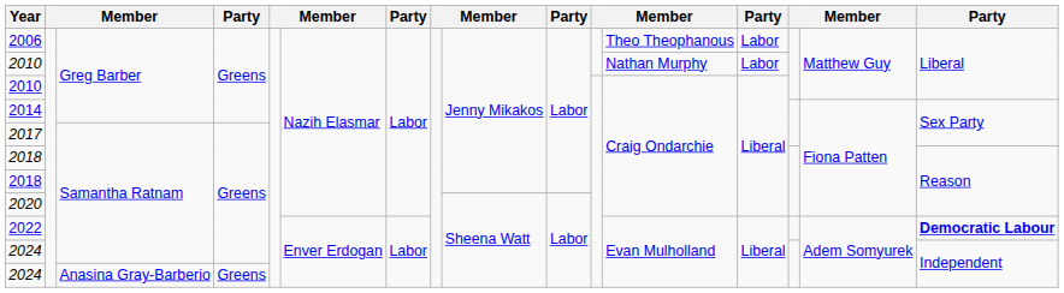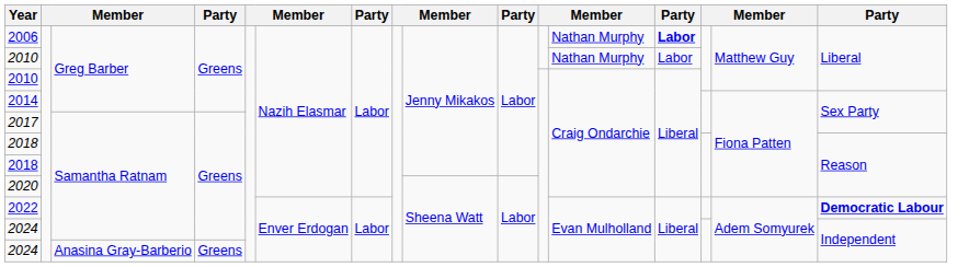 <table class=wikitable>
 <tr>
 <th>Year</th>
 <th colspan=2>Member</th>
 <th>Party</th>
 <th colspan=2>Member</th>
 <th>Party</th>
 <th colspan=2>Member</th>
 <th>Party</th>
 <th colspan=2>Member</th>
 <th>Party</th>
 <th colspan=2>Member</th>
 <th>Party</th>
 </tr>
 <tr>
 <td><a href='#'>2006</a></td>
 <td rowspan=11 > </td>
 <td rowspan=4><a href='#'>Greg Barber</a></td>
 <td rowspan=4><a href='#'>Greens</a></td>
 <td rowspan=11 > </td>
 <td rowspan=8><a href='#'>Nazih Elasmar</a></td>
 <td rowspan=8><a href='#'>Labor</a></td>
 <td rowspan=11 > </td>
 <td rowspan=7><a href='#'>Jenny Mikakos</a></td>
 <td rowspan=7><a href='#'>Labor</a></td>
 <td rowspan=2 > </td>
-<td><a href='#'>Theo Theophanous</a></td>
-<td><a href='#'>Labor</a></td>
+<td><a href='#'>Nathan Murphy</a></td>
+<td><strong><a href='#'>Labor</a></strong></td>
 <td rowspan=3 > </td>
 <td rowspan=3><a href='#'>Matthew Guy</a></td>
 <td rowspan=3><a href='#'>Liberal</a></td>
 </tr>
 <tr>
 <td><em>2010</em></td>
 <td><a href='#'>Nathan Murphy</a></td>
 <td><a href='#'>Labor</a></td>
 </tr>
 <tr>
 <td><a href='#'>2010</a></td>
 <td rowspan=9 > </td>
 <td rowspan=6><a href='#'>Craig Ondarchie</a></td>
 <td rowspan=6><a href='#'>Liberal</a></td>
 </tr>
 <tr>
 <td><a href='#'>2014</a></td>
 <td rowspan=2 > </td>
 <td rowspan=5><a href='#'>Fiona Patten</a></td>
 <td rowspan=2><a href='#'>Sex Party</a></td>
 </tr>
 <tr>
 <td><em>2017</em></td>
 <td rowspan=6><a href='#'>Samantha Ratnam</a></td>
 <td rowspan=6><a href='#'>Greens</a></td>
 </tr>
 <tr>
 <td><em>2018</em></td>
 <td rowspan=3 > </td>
 <td rowspan=3><a href='#'>Reason</a></td>
 </tr>
 <tr>
 <td><a href='#'>2018</a></td>
 </tr>
 <tr>
 <td><em>2020</em></td>
 <td rowspan=4><a href='#'>Sheena Watt</a></td>
 <td rowspan=4><a href='#'>Labor</a></td>
 </tr>
 <tr>
 <td><a href='#'>2022</a></td>
 <td rowspan=3><a href='#'>Enver Erdogan</a></td>
 <td rowspan=3><a href='#'>Labor</a></td>
 <td rowspan=3><a href='#'>Evan Mulholland</a></td>
 <td rowspan=3><a href='#'>Liberal</a></td>
 <td> </td>
 <td rowspan=3><a href='#'>Adem Somyurek</a></td>
 <td><strong><a href='#'>Democratic Labour</a></strong></td>
 </tr>
 <tr>
 <td><em>2024</em></td>
 <td rowspan=2 ></td>
 <td rowspan=2><a href='#'>Independent</a></td>
 </tr>
 <tr>
 <td><em>2024</em></td>
 <td rowspan=1><a href='#'>Anasina Gray-Barberio</a></td>
 <td rowspan=1><a href='#'>Greens</a></td>
 </tr>
 </table>
